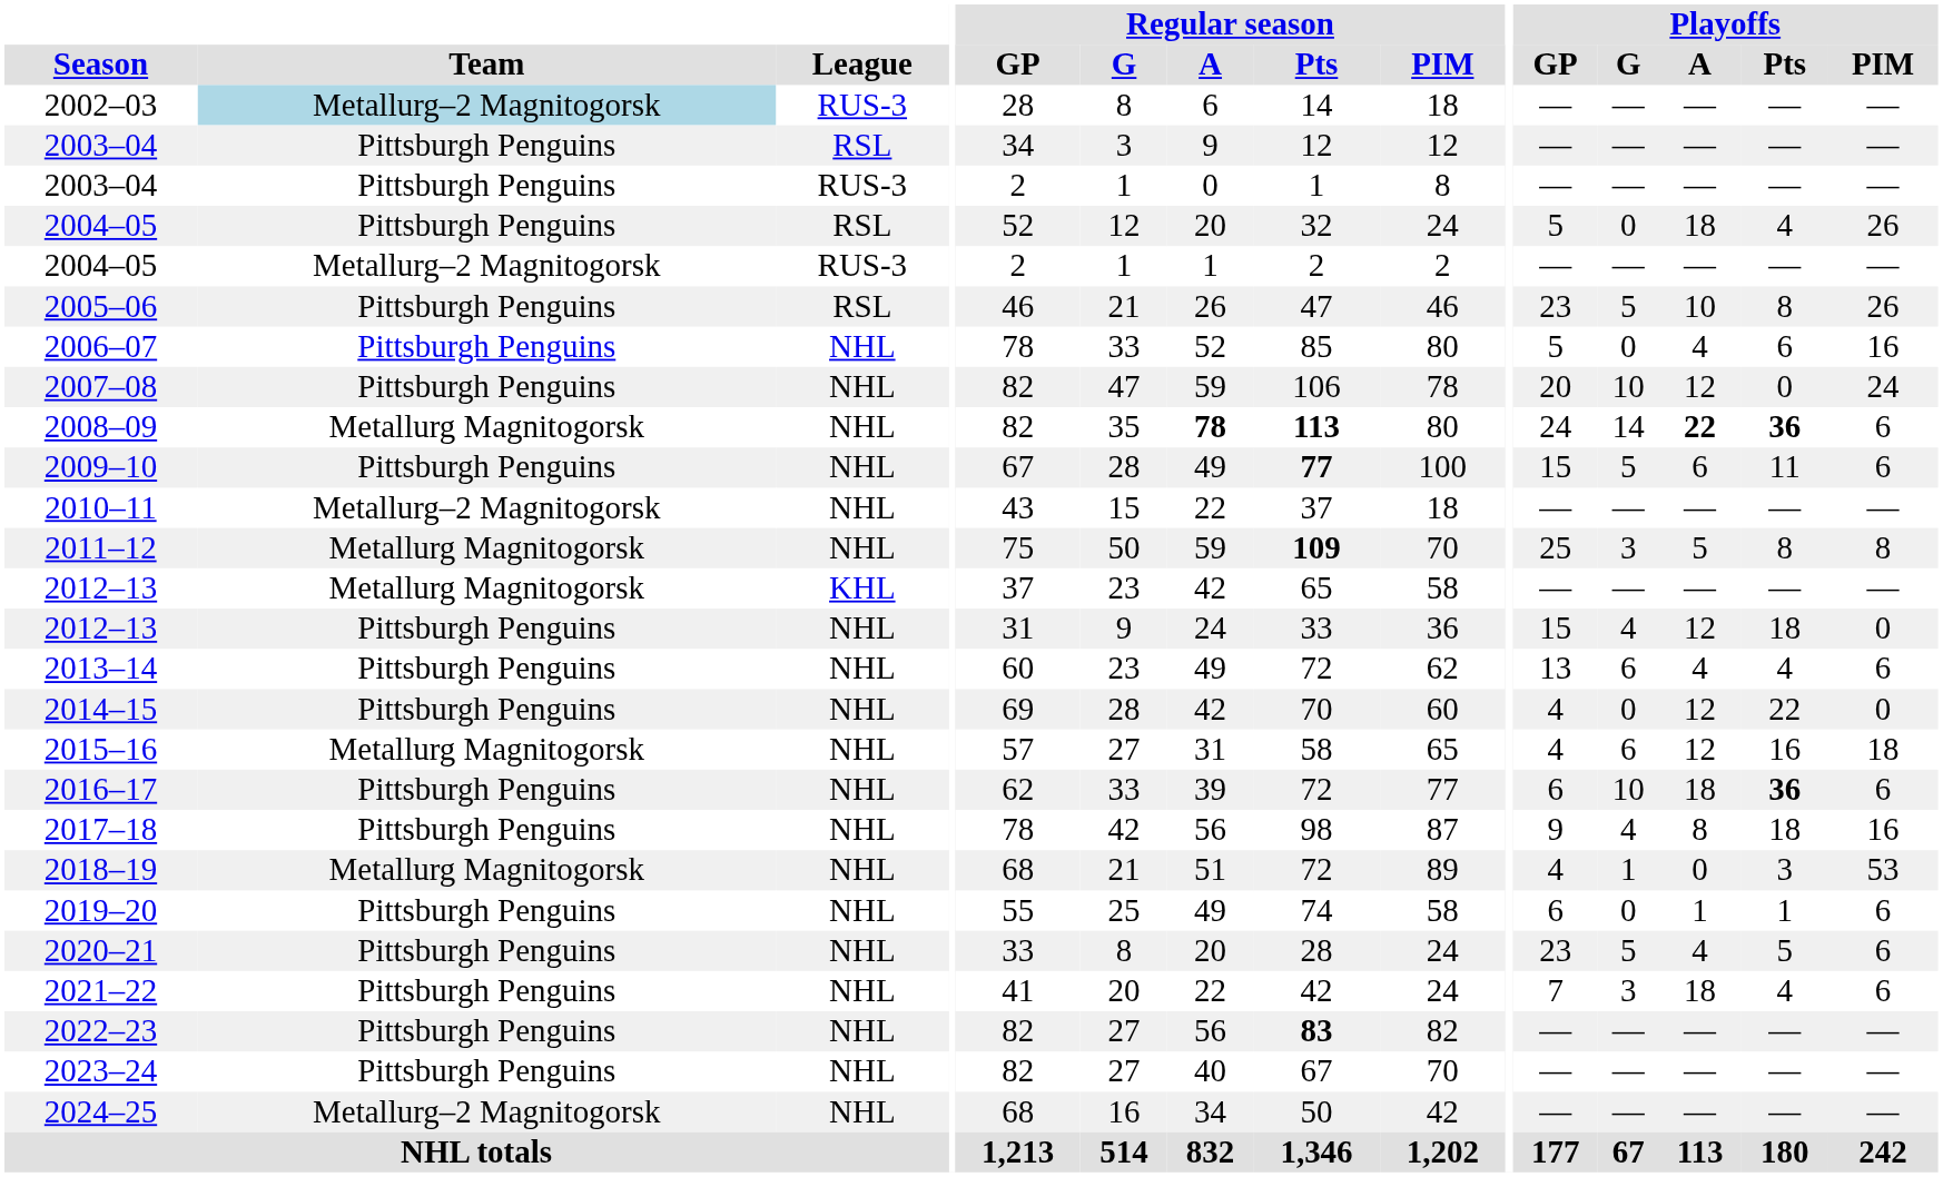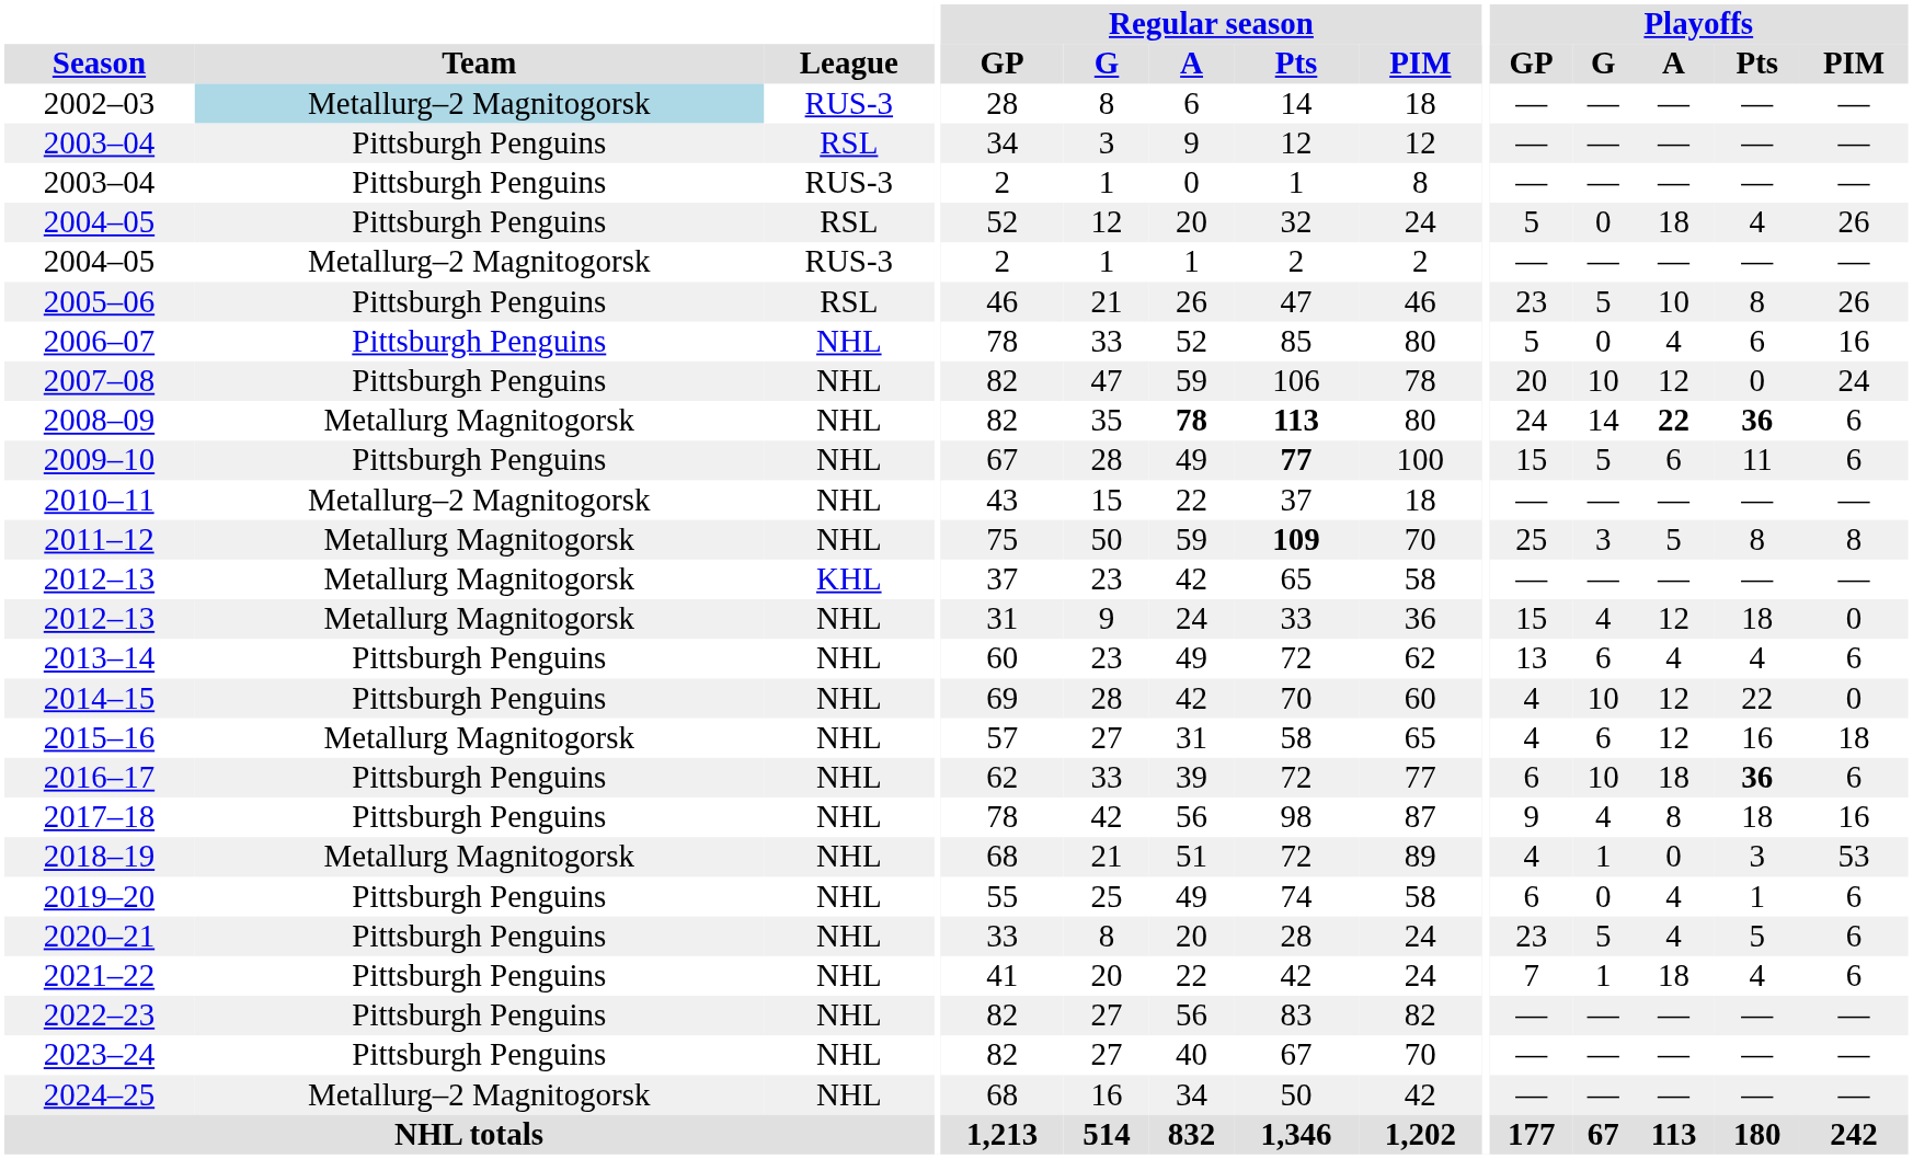 <table border="0" cellpadding="1" cellspacing="0" style="text-align:center; width:60em;">
 <tr bgcolor="#e0e0e0">
 <th colspan="3" bgcolor="#ffffff"></th>
 <th rowspan="100" bgcolor="#ffffff"></th>
 <th colspan="5"><a href='#'>Regular season</a></th>
 <th rowspan="100" bgcolor="#ffffff"></th>
 <th colspan="5"><a href='#'>Playoffs</a></th>
 </tr>
 <tr bgcolor="#e0e0e0">
 <th><a href='#'>Season</a></th>
 <th>Team</th>
 <th>League</th>
 <th>GP</th>
 <th><a href='#'>G</a></th>
 <th><a href='#'>A</a></th>
 <th><a href='#'>Pts</a></th>
 <th><a href='#'>PIM</a></th>
 <th>GP</th>
 <th>G</th>
 <th>A</th>
 <th>Pts</th>
 <th>PIM</th>
 </tr>
 <tr>
 <td>2002–03</td>
 <td style="background: lightblue;">Metallurg–2 Magnitogorsk</td>
 <td><a href='#'>RUS-3</a></td>
 <td>28</td>
 <td>8</td>
 <td>6</td>
 <td>14</td>
 <td>18</td>
 <td>—</td>
 <td>—</td>
 <td>—</td>
 <td>—</td>
 <td>—</td>
 </tr>
 <tr bgcolor="#f0f0f0">
 <td><a href='#'>2003–04</a></td>
 <td>Pittsburgh Penguins</td>
 <td><a href='#'>RSL</a></td>
 <td>34</td>
 <td>3</td>
 <td>9</td>
 <td>12</td>
 <td>12</td>
 <td>—</td>
 <td>—</td>
 <td>—</td>
 <td>—</td>
 <td>—</td>
 </tr>
 <tr>
 <td>2003–04</td>
 <td>Pittsburgh Penguins</td>
 <td>RUS-3</td>
 <td>2</td>
 <td>1</td>
 <td>0</td>
 <td>1</td>
 <td>8</td>
 <td>—</td>
 <td>—</td>
 <td>—</td>
 <td>—</td>
 <td>—</td>
 </tr>
 <tr bgcolor="#f0f0f0">
 <td><a href='#'>2004–05</a></td>
 <td>Pittsburgh Penguins</td>
 <td>RSL</td>
 <td>52</td>
 <td>12</td>
 <td>20</td>
 <td>32</td>
 <td>24</td>
 <td>5</td>
 <td>0</td>
 <td>18</td>
 <td>4</td>
 <td>26</td>
 </tr>
 <tr>
 <td>2004–05</td>
 <td>Metallurg–2 Magnitogorsk</td>
 <td>RUS-3</td>
 <td>2</td>
 <td>1</td>
 <td>1</td>
 <td>2</td>
 <td>2</td>
 <td>—</td>
 <td>—</td>
 <td>—</td>
 <td>—</td>
 <td>—</td>
 </tr>
 <tr bgcolor="#f0f0f0">
 <td><a href='#'>2005–06</a></td>
 <td>Pittsburgh Penguins</td>
 <td>RSL</td>
 <td>46</td>
 <td>21</td>
 <td>26</td>
 <td>47</td>
 <td>46</td>
 <td>23</td>
 <td>5</td>
 <td>10</td>
 <td>8</td>
 <td>26</td>
 </tr>
 <tr>
 <td><a href='#'>2006–07</a></td>
 <td><a href='#'>Pittsburgh Penguins</a></td>
 <td><a href='#'>NHL</a></td>
 <td>78</td>
 <td>33</td>
 <td>52</td>
 <td>85</td>
 <td>80</td>
 <td>5</td>
 <td>0</td>
 <td>4</td>
 <td>6</td>
 <td>16</td>
 </tr>
 <tr bgcolor="#f0f0f0">
 <td><a href='#'>2007–08</a></td>
 <td>Pittsburgh Penguins</td>
 <td>NHL</td>
 <td>82</td>
 <td>47</td>
 <td>59</td>
 <td>106</td>
 <td>78</td>
 <td>20</td>
 <td>10</td>
 <td>12</td>
 <td>0</td>
 <td>24</td>
 </tr>
 <tr>
 <td><a href='#'>2008–09</a></td>
 <td>Metallurg Magnitogorsk</td>
 <td>NHL</td>
 <td>82</td>
 <td>35</td>
 <td><strong>78</strong></td>
 <td><strong>113</strong></td>
 <td>80</td>
 <td>24</td>
 <td>14</td>
 <td><strong>22</strong></td>
 <td><strong>36</strong></td>
 <td>6</td>
 </tr>
 <tr bgcolor="#f0f0f0">
 <td><a href='#'>2009–10</a></td>
 <td>Pittsburgh Penguins</td>
 <td>NHL</td>
 <td>67</td>
 <td>28</td>
 <td>49</td>
 <td><strong>77</strong></td>
 <td>100</td>
 <td>15</td>
 <td>5</td>
 <td>6</td>
 <td>11</td>
 <td>6</td>
 </tr>
 <tr>
 <td><a href='#'>2010–11</a></td>
 <td>Metallurg–2 Magnitogorsk</td>
 <td>NHL</td>
 <td>43</td>
 <td>15</td>
 <td>22</td>
 <td>37</td>
 <td>18</td>
 <td>—</td>
 <td>—</td>
 <td>—</td>
 <td>—</td>
 <td>—</td>
 </tr>
 <tr bgcolor="#f0f0f0">
 <td><a href='#'>2011–12</a></td>
 <td>Metallurg Magnitogorsk</td>
 <td>NHL</td>
 <td>75</td>
 <td>50</td>
 <td>59</td>
 <td><strong>109</strong></td>
 <td>70</td>
 <td>25</td>
 <td>3</td>
 <td>5</td>
 <td>8</td>
 <td>8</td>
 </tr>
 <tr>
 <td><a href='#'>2012–13</a></td>
 <td>Metallurg Magnitogorsk</td>
 <td><a href='#'>KHL</a></td>
 <td>37</td>
 <td>23</td>
 <td>42</td>
 <td>65</td>
 <td>58</td>
 <td>—</td>
 <td>—</td>
 <td>—</td>
 <td>—</td>
 <td>—</td>
 </tr>
 <tr bgcolor="#f0f0f0">
 <td><a href='#'>2012–13</a></td>
-<td>Pittsburgh Penguins</td>
+<td>Metallurg Magnitogorsk</td>
 <td>NHL</td>
 <td>31</td>
 <td>9</td>
 <td>24</td>
 <td>33</td>
 <td>36</td>
 <td>15</td>
 <td>4</td>
 <td>12</td>
 <td>18</td>
 <td>0</td>
 </tr>
 <tr>
 <td><a href='#'>2013–14</a></td>
 <td>Pittsburgh Penguins</td>
 <td>NHL</td>
 <td>60</td>
 <td>23</td>
 <td>49</td>
 <td>72</td>
 <td>62</td>
 <td>13</td>
 <td>6</td>
 <td>4</td>
 <td>4</td>
 <td>6</td>
 </tr>
 <tr bgcolor="#f0f0f0">
 <td><a href='#'>2014–15</a></td>
 <td>Pittsburgh Penguins</td>
 <td>NHL</td>
 <td>69</td>
 <td>28</td>
 <td>42</td>
 <td>70</td>
 <td>60</td>
 <td>4</td>
-<td>0</td>
+<td>10</td>
 <td>12</td>
 <td>22</td>
 <td>0</td>
 </tr>
 <tr>
 <td><a href='#'>2015–16</a></td>
 <td>Metallurg Magnitogorsk</td>
 <td>NHL</td>
 <td>57</td>
 <td>27</td>
 <td>31</td>
 <td>58</td>
 <td>65</td>
 <td>4</td>
 <td>6</td>
 <td>12</td>
 <td>16</td>
 <td>18</td>
 </tr>
 <tr bgcolor="#f0f0f0">
 <td><a href='#'>2016–17</a></td>
 <td>Pittsburgh Penguins</td>
 <td>NHL</td>
 <td>62</td>
 <td>33</td>
 <td>39</td>
 <td>72</td>
 <td>77</td>
 <td>6</td>
 <td>10</td>
 <td>18</td>
 <td><strong>36</strong></td>
 <td>6</td>
 </tr>
 <tr>
 <td><a href='#'>2017–18</a></td>
 <td>Pittsburgh Penguins</td>
 <td>NHL</td>
 <td>78</td>
 <td>42</td>
 <td>56</td>
 <td>98</td>
 <td>87</td>
 <td>9</td>
 <td>4</td>
 <td>8</td>
 <td>18</td>
 <td>16</td>
 </tr>
 <tr bgcolor="#f0f0f0">
 <td><a href='#'>2018–19</a></td>
 <td>Metallurg Magnitogorsk</td>
 <td>NHL</td>
 <td>68</td>
 <td>21</td>
 <td>51</td>
 <td>72</td>
 <td>89</td>
 <td>4</td>
 <td>1</td>
 <td>0</td>
 <td>3</td>
 <td>53</td>
 </tr>
 <tr>
 <td><a href='#'>2019–20</a></td>
 <td>Pittsburgh Penguins</td>
 <td>NHL</td>
 <td>55</td>
 <td>25</td>
 <td>49</td>
 <td>74</td>
 <td>58</td>
 <td>6</td>
 <td>0</td>
-<td>1</td>
+<td>4</td>
 <td>1</td>
 <td>6</td>
 </tr>
 <tr bgcolor="#f0f0f0">
 <td><a href='#'>2020–21</a></td>
 <td>Pittsburgh Penguins</td>
 <td>NHL</td>
 <td>33</td>
 <td>8</td>
 <td>20</td>
 <td>28</td>
 <td>24</td>
 <td>23</td>
 <td>5</td>
 <td>4</td>
 <td>5</td>
 <td>6</td>
 </tr>
 <tr>
 <td><a href='#'>2021–22</a></td>
 <td>Pittsburgh Penguins</td>
 <td>NHL</td>
 <td>41</td>
 <td>20</td>
 <td>22</td>
 <td>42</td>
 <td>24</td>
 <td>7</td>
-<td>3</td>
+<td>1</td>
 <td>18</td>
 <td>4</td>
 <td>6</td>
 </tr>
 <tr bgcolor="#f0f0f0">
 <td><a href='#'>2022–23</a></td>
 <td>Pittsburgh Penguins</td>
 <td>NHL</td>
 <td>82</td>
 <td>27</td>
 <td>56</td>
-<td><strong>83</strong></td>
+<td>83</td>
 <td>82</td>
 <td>—</td>
 <td>—</td>
 <td>—</td>
 <td>—</td>
 <td>—</td>
 </tr>
 <tr>
 <td><a href='#'>2023–24</a></td>
 <td>Pittsburgh Penguins</td>
 <td>NHL</td>
 <td>82</td>
 <td>27</td>
 <td>40</td>
 <td>67</td>
 <td>70</td>
 <td>—</td>
 <td>—</td>
 <td>—</td>
 <td>—</td>
 <td>—</td>
 </tr>
 <tr bgcolor="#f0f0f0">
 <td><a href='#'>2024–25</a></td>
 <td>Metallurg–2 Magnitogorsk</td>
 <td>NHL</td>
 <td>68</td>
 <td>16</td>
 <td>34</td>
 <td>50</td>
 <td>42</td>
 <td>—</td>
 <td>—</td>
 <td>—</td>
 <td>—</td>
 <td>—</td>
 </tr>
 <tr bgcolor="#e0e0e0">
 <th colspan="3">NHL totals</th>
 <th>1,213</th>
 <th>514</th>
 <th>832</th>
 <th>1,346</th>
 <th>1,202</th>
 <th>177</th>
 <th>67</th>
 <th>113</th>
 <th>180</th>
 <th>242</th>
 </tr>
 </table>
